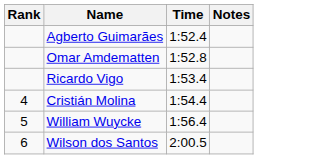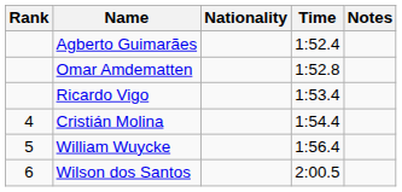 <table class="wikitable sortable" style="text-align:center">
 <tr>
 <th>Rank</th>
 <th>Name</th>
+<th>Nationality</th>
 <th>Time</th>
 <th>Notes</th>
 </tr>
 <tr>
 <td></td>
 <td align=left><a href='#'>Agberto Guimarães</a></td>
+<td align=left></td>
 <td>1:52.4</td>
 <td></td>
 </tr>
 <tr>
 <td></td>
 <td align=left><a href='#'>Omar Amdematten</a></td>
+<td align=left></td>
 <td>1:52.8</td>
 <td></td>
 </tr>
 <tr>
 <td></td>
 <td align=left><a href='#'>Ricardo Vigo</a></td>
+<td align=left></td>
 <td>1:53.4</td>
 <td></td>
 </tr>
 <tr>
 <td>4</td>
 <td align=left><a href='#'>Cristián Molina</a></td>
+<td align=left></td>
 <td>1:54.4</td>
 <td></td>
 </tr>
 <tr>
 <td>5</td>
 <td align=left><a href='#'>William Wuycke</a></td>
+<td align=left></td>
 <td>1:56.4</td>
 <td></td>
 </tr>
 <tr>
 <td>6</td>
 <td align=left><a href='#'>Wilson dos Santos</a></td>
+<td align=left></td>
 <td>2:00.5</td>
 <td></td>
 </tr>
 </table>
